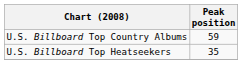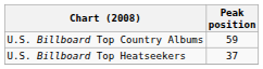 <table class="wikitable">
 <tr>
 <th>Chart (2008)</th>
 <th>Peak<br>position</th>
 </tr>
 <tr>
 <td>U.S. <em>Billboard</em> Top Country Albums</td>
 <td align="center">59</td>
 </tr>
 <tr>
 <td>U.S. <em>Billboard</em> Top Heatseekers</td>
-<td align="center">35</td>
+<td align="center">37</td>
 </tr>
 <tr>
 </tr>
 </table>
